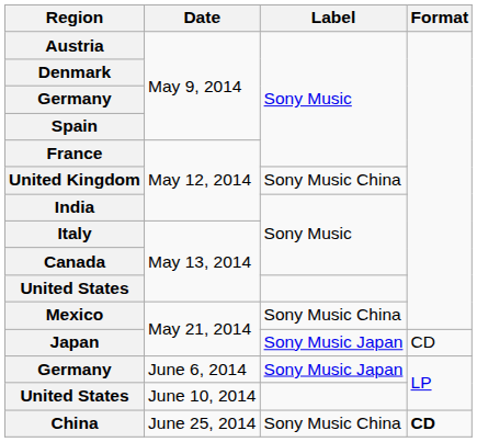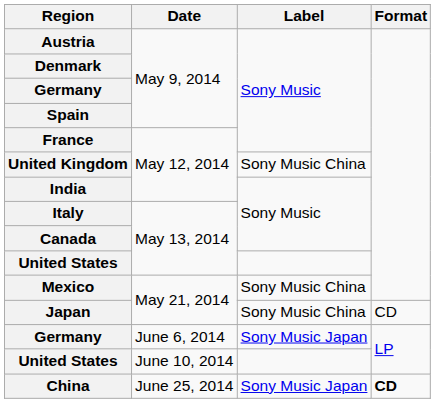 <table class="wikitable plainrowheaders">
 <tr>
 <th scope="col">Region</th>
 <th scope="col">Date</th>
 <th scope="col">Label</th>
 <th scope="col">Format</th>
 </tr>
 <tr>
 <th scope="row">Austria</th>
 <td rowspan="4">May 9, 2014</td>
 <td rowspan="5"><a href='#'>Sony Music</a></td>
 <td rowspan="11"></td>
 </tr>
 <tr>
 <th scope="row">Denmark</th>
 </tr>
 <tr>
 <th scope="row">Germany</th>
 </tr>
 <tr>
 <th scope="row">Spain</th>
 </tr>
 <tr>
 <th scope="row">France</th>
 <td rowspan="3">May 12, 2014</td>
 </tr>
 <tr>
 <th scope="row">United Kingdom</th>
 <td>Sony Music China</td>
 </tr>
 <tr>
 <th scope="row">India</th>
 <td rowspan="3">Sony Music</td>
 </tr>
 <tr>
 <th scope="row">Italy</th>
 <td rowspan="3">May 13, 2014</td>
 </tr>
 <tr>
 <th scope="row">Canada</th>
 </tr>
 <tr>
 <th scope="row">United States</th>
 <td></td>
 </tr>
 <tr>
 <th scope="row">Mexico</th>
 <td rowspan="2">May 21, 2014</td>
 <td>Sony Music China</td>
 </tr>
 <tr>
 <th scope="row">Japan</th>
-<td><a href='#'>Sony Music Japan</a></td>
+<td>Sony Music China</td>
 <td>CD</td>
 </tr>
 <tr>
 <th scope="row">Germany</th>
 <td>June 6, 2014</td>
 <td><a href='#'>Sony Music Japan</a></td>
 <td rowspan="2"><a href='#'>LP</a></td>
 </tr>
 <tr>
 <th scope="row">United States</th>
 <td>June 10, 2014</td>
 <td></td>
 </tr>
 <tr>
 <th scope="row">China</th>
 <td>June 25, 2014</td>
-<td>Sony Music China</td>
+<td><a href='#'>Sony Music Japan</a></td>
 <td><strong>CD</strong></td>
 </tr>
 </table>
